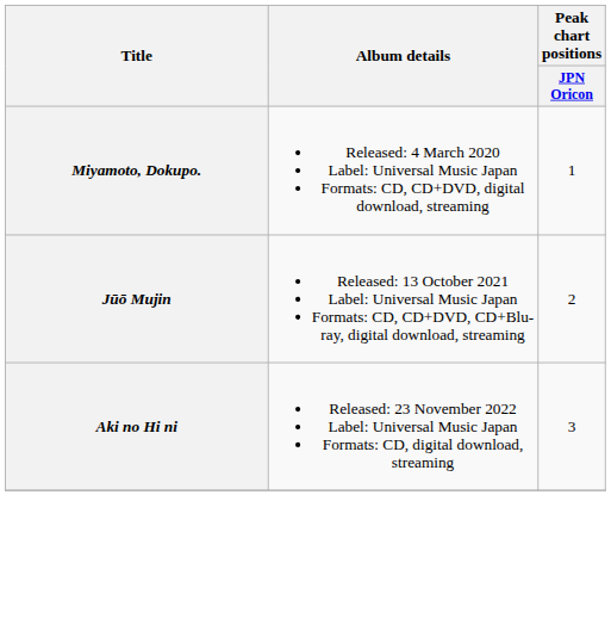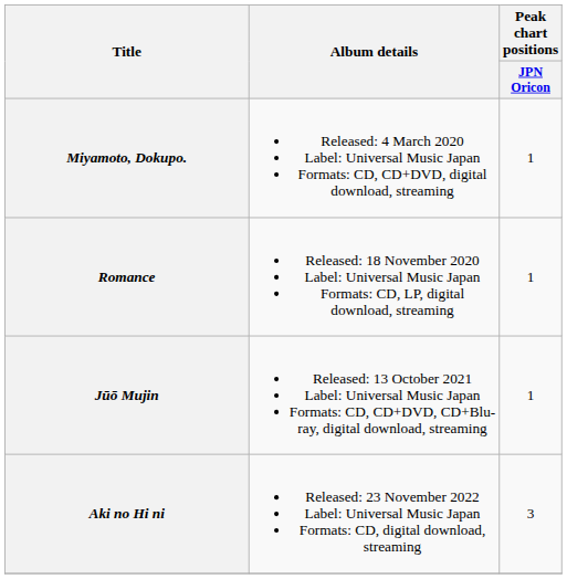 <table class="wikitable plainrowheaders" style="text-align:center;">
 <tr>
 <th scope="col" rowspan="2" style="width:19em;">Title</th>
 <th scope="col" rowspan="2" style="width:19em;">Album details</th>
 <th scope="col">Peak<br>chart<br>positions</th>
 </tr>
 <tr>
 <th scope="col" style="width:2.9em;font-size:90%;"><a href='#'>JPN<br>Oricon</a><br></th>
 </tr>
 <tr>
 <th scope="row"><em>Miyamoto, Dokupo.</em></th>
 <td><br><ul><li>Released: 4 March 2020</li><li>Label: Universal Music Japan</li><li>Formats: CD, CD+DVD, digital download, streaming</li></ul></td>
 <td>1</td>
 </tr>
 <tr>
+<th scope="row"><em>Romance</em></th>
+<td><br><ul><li>Released: 18 November 2020</li><li>Label: Universal Music Japan</li><li>Formats: CD, LP, digital download, streaming</li></ul></td>
+<td>1</td>
+</tr>
+<tr>
 <th scope="row"><em>Jūō Mujin</em></th>
 <td><br><ul><li>Released: 13 October 2021</li><li>Label: Universal Music Japan</li><li>Formats: CD, CD+DVD, CD+Blu-ray, digital download, streaming</li></ul></td>
-<td>2</td>
+<td>1</td>
 </tr>
 <tr>
 <th scope="row"><em>Aki no Hi ni</em></th>
 <td><br><ul><li>Released: 23 November 2022</li><li>Label: Universal Music Japan</li><li>Formats: CD, digital download, streaming</li></ul></td>
 <td>3</td>
 </tr>
 <tr>
 </tr>
 </table>
